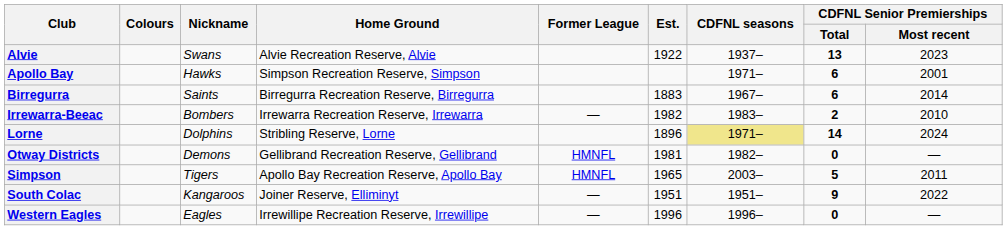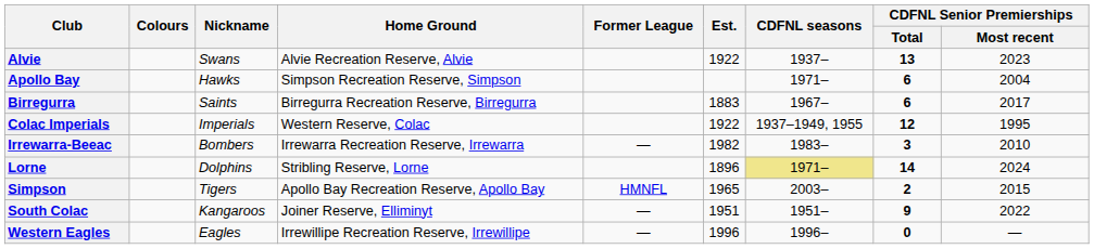 <table class="wikitable sortable mw-collapsible mw-collapsed" style="text-align:center; width:100%">
 <tr>
 <th rowspan="2">Club</th>
 <th rowspan="2" class="unsortable">Colours</th>
 <th rowspan="2">Nickname</th>
 <th rowspan="2">Home Ground</th>
 <th rowspan="2" class="unsortable">Former League</th>
 <th rowspan="2">Est.</th>
 <th rowspan="2">CDFNL seasons</th>
 <th colspan="2">CDFNL Senior Premierships</th>
 </tr>
 <tr>
 <th data-sort-type="number">Total</th>
 <th>Most recent</th>
 </tr>
 <tr>
 <th style="text-align:left"><a href='#'>Alvie</a></th>
 <td></td>
 <td align="left"><em>Swans</em></td>
 <td align="left">Alvie Recreation Reserve, <a href='#'>Alvie</a></td>
 <td></td>
 <td>1922</td>
 <td>1937–</td>
 <td><strong>13</strong></td>
 <td>2023</td>
 </tr>
 <tr>
 <th style="text-align:left"><a href='#'>Apollo Bay</a></th>
 <td></td>
 <td align="left"><em>Hawks</em></td>
 <td align="left">Simpson Recreation Reserve, <a href='#'>Simpson</a></td>
 <td></td>
 <td></td>
 <td>1971–</td>
 <td><strong>6</strong></td>
-<td>2001</td>
+<td>2004</td>
 </tr>
 <tr>
 <th style="text-align:left"><a href='#'>Birregurra</a></th>
 <td></td>
 <td align="left"><em>Saints</em></td>
 <td align="left">Birregurra Recreation Reserve, <a href='#'>Birregurra</a></td>
 <td></td>
 <td>1883</td>
 <td>1967–</td>
 <td><strong>6</strong></td>
-<td>2014</td>
+<td>2017</td>
+</tr>
+<tr>
+<th style="text-align:left"><a href='#'>Colac Imperials</a></th>
+<td></td>
+<td align="left"><em>Imperials</em></td>
+<td align="left">Western Reserve, <a href='#'>Colac</a></td>
+<td></td>
+<td>1922</td>
+<td>1937–1949, 1955</td>
+<td><strong>12</strong></td>
+<td>1995</td>
 </tr>
 <tr>
 <th style="text-align:left"><a href='#'>Irrewarra-Beeac</a></th>
 <td></td>
 <td align="left"><em>Bombers</em></td>
 <td align="left">Irrewarra Recreation Reserve, <a href='#'>Irrewarra</a></td>
 <td>—</td>
 <td>1982</td>
 <td>1983–</td>
-<td><strong>2</strong></td>
+<td><strong>3</strong></td>
 <td>2010</td>
 </tr>
 <tr>
 <th style="text-align:left"><a href='#'>Lorne</a></th>
 <td></td>
 <td align="left"><em>Dolphins</em></td>
 <td align="left">Stribling Reserve, <a href='#'>Lorne</a></td>
 <td></td>
 <td>1896</td>
 <td style="background: khaki;">1971–</td>
 <td><strong>14</strong></td>
 <td>2024</td>
 </tr>
 <tr>
-<th style="text-align:left"><a href='#'>Otway Districts</a></th>
-<td></td>
-<td align="left"><em>Demons</em></td>
-<td align="left">Gellibrand Recreation Reserve, <a href='#'>Gellibrand</a></td>
-<td><a href='#'>HMNFL</a></td>
-<td>1981</td>
-<td>1982–</td>
-<td><strong>0</strong></td>
-<td>—</td>
-</tr>
-<tr>
 <th style="text-align:left"><a href='#'>Simpson</a></th>
 <td></td>
 <td align="left"><em>Tigers</em></td>
 <td align="left">Apollo Bay Recreation Reserve, <a href='#'>Apollo Bay</a></td>
 <td><a href='#'>HMNFL</a></td>
 <td>1965</td>
 <td>2003–</td>
-<td><strong>5</strong></td>
-<td>2011</td>
+<td><strong>2</strong></td>
+<td>2015</td>
 </tr>
 <tr>
 <th style="text-align:left"><a href='#'>South Colac</a></th>
 <td></td>
 <td align="left"><em>Kangaroos</em></td>
 <td align="left">Joiner Reserve, <a href='#'>Elliminyt</a></td>
 <td>—</td>
 <td>1951</td>
 <td>1951–</td>
 <td><strong>9</strong></td>
 <td>2022</td>
 </tr>
 <tr>
 <th style="text-align:left"><a href='#'>Western Eagles</a></th>
 <td></td>
 <td align="left"><em>Eagles</em></td>
 <td align="left">Irrewillipe Recreation Reserve, <a href='#'>Irrewillipe</a></td>
 <td>—</td>
 <td>1996</td>
 <td>1996–</td>
 <td><strong>0</strong></td>
 <td>—</td>
 </tr>
 </table>
